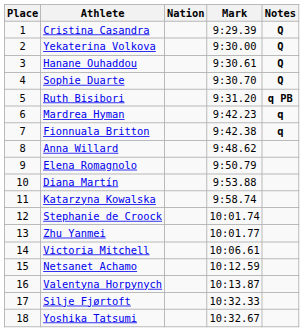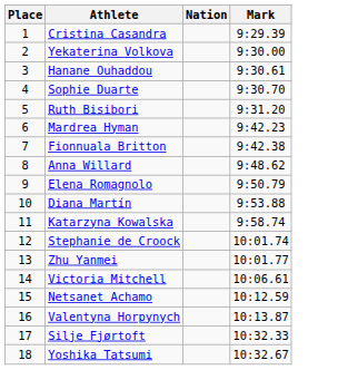 <table class="wikitable" style="text-align:center">
 <tr>
 <th>Place</th>
 <th>Athlete</th>
 <th>Nation</th>
 <th>Mark</th>
-<th>Notes</th>
 </tr>
 <tr>
 <td>1</td>
 <td align=left><a href='#'>Cristina Casandra</a></td>
 <td align=left></td>
 <td>9:29.39</td>
-<td><strong>Q</strong></td>
 </tr>
 <tr>
 <td>2</td>
 <td align=left><a href='#'>Yekaterina Volkova</a></td>
 <td align=left></td>
 <td>9:30.00</td>
-<td><strong>Q</strong></td>
 </tr>
 <tr>
 <td>3</td>
 <td align=left><a href='#'>Hanane Ouhaddou</a></td>
 <td align=left></td>
 <td>9:30.61</td>
-<td><strong>Q</strong></td>
 </tr>
 <tr>
 <td>4</td>
 <td align=left><a href='#'>Sophie Duarte</a></td>
 <td align=left></td>
 <td>9:30.70</td>
-<td><strong>Q</strong></td>
 </tr>
 <tr>
 <td>5</td>
 <td align=left><a href='#'>Ruth Bisibori</a></td>
 <td align=left></td>
 <td>9:31.20</td>
-<td><strong>q</strong> <strong>PB</strong></td>
 </tr>
 <tr>
 <td>6</td>
 <td align=left><a href='#'>Mardrea Hyman</a></td>
 <td align=left></td>
 <td>9:42.23</td>
-<td><strong>q</strong></td>
 </tr>
 <tr>
 <td>7</td>
 <td align=left><a href='#'>Fionnuala Britton</a></td>
 <td align=left></td>
 <td>9:42.38</td>
-<td><strong>q</strong></td>
 </tr>
 <tr>
 <td>8</td>
 <td align=left><a href='#'>Anna Willard</a></td>
 <td align=left></td>
 <td>9:48.62</td>
-<td></td>
 </tr>
 <tr>
 <td>9</td>
 <td align=left><a href='#'>Elena Romagnolo</a></td>
 <td align=left></td>
 <td>9:50.79</td>
-<td></td>
 </tr>
 <tr>
 <td>10</td>
 <td align=left><a href='#'>Diana Martín</a></td>
 <td align=left></td>
 <td>9:53.88</td>
-<td></td>
 </tr>
 <tr>
 <td>11</td>
 <td align=left><a href='#'>Katarzyna Kowalska</a></td>
 <td align=left></td>
 <td>9:58.74</td>
-<td></td>
 </tr>
 <tr>
 <td>12</td>
 <td align=left><a href='#'>Stephanie de Croock</a></td>
 <td align=left></td>
 <td>10:01.74</td>
-<td></td>
 </tr>
 <tr>
 <td>13</td>
 <td align=left><a href='#'>Zhu Yanmei</a></td>
 <td align=left></td>
 <td>10:01.77</td>
-<td></td>
 </tr>
 <tr>
 <td>14</td>
 <td align=left><a href='#'>Victoria Mitchell</a></td>
 <td align=left></td>
 <td>10:06.61</td>
-<td></td>
 </tr>
 <tr>
 <td>15</td>
 <td align=left><a href='#'>Netsanet Achamo</a></td>
 <td align=left></td>
 <td>10:12.59</td>
-<td></td>
 </tr>
 <tr>
 <td>16</td>
 <td align=left><a href='#'>Valentyna Horpynych</a></td>
 <td align=left></td>
 <td>10:13.87</td>
-<td></td>
 </tr>
 <tr>
 <td>17</td>
 <td align=left><a href='#'>Silje Fjørtoft</a></td>
 <td align=left></td>
 <td>10:32.33</td>
-<td></td>
 </tr>
 <tr>
 <td>18</td>
 <td align=left><a href='#'>Yoshika Tatsumi</a></td>
 <td align=left></td>
 <td>10:32.67</td>
-<td></td>
 </tr>
 </table>
